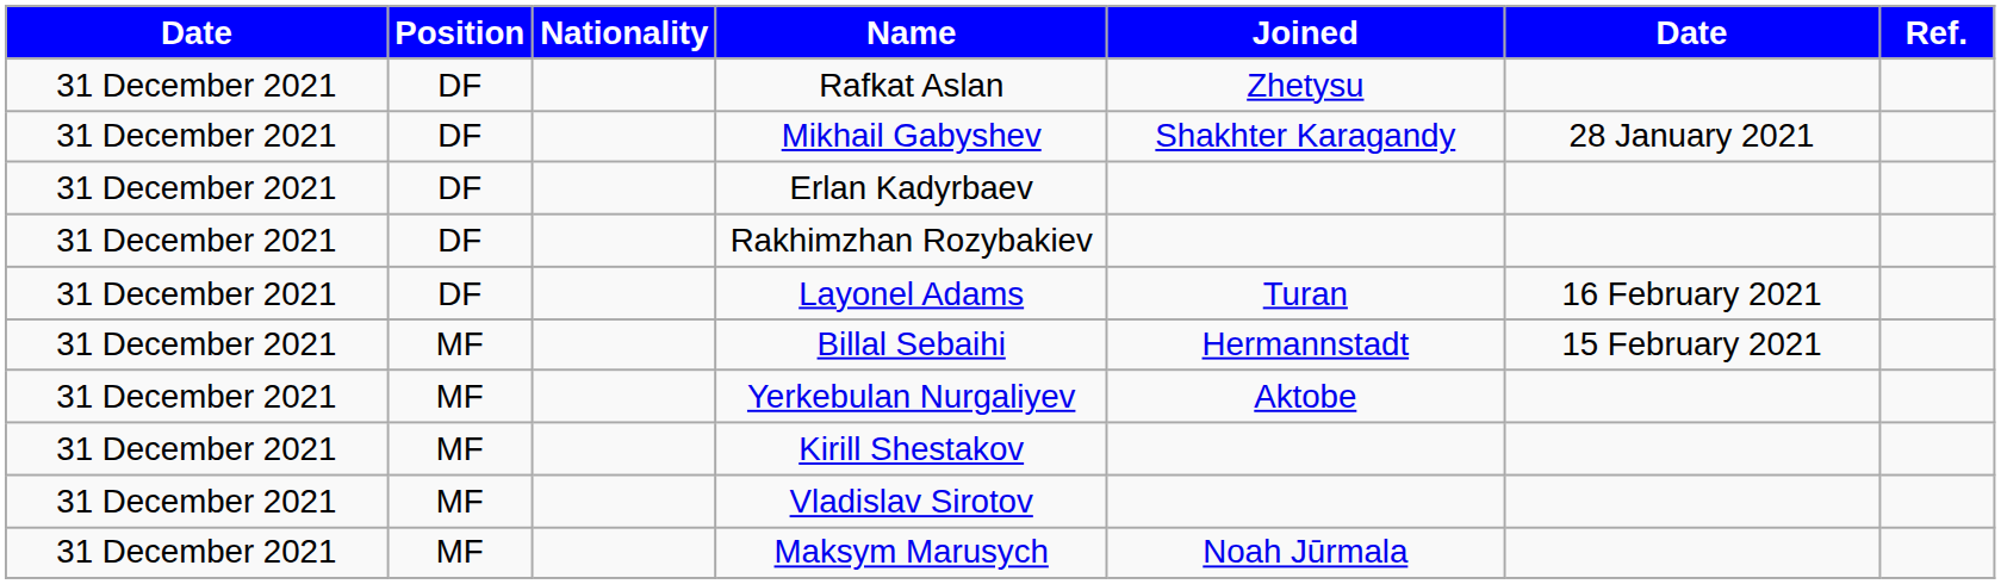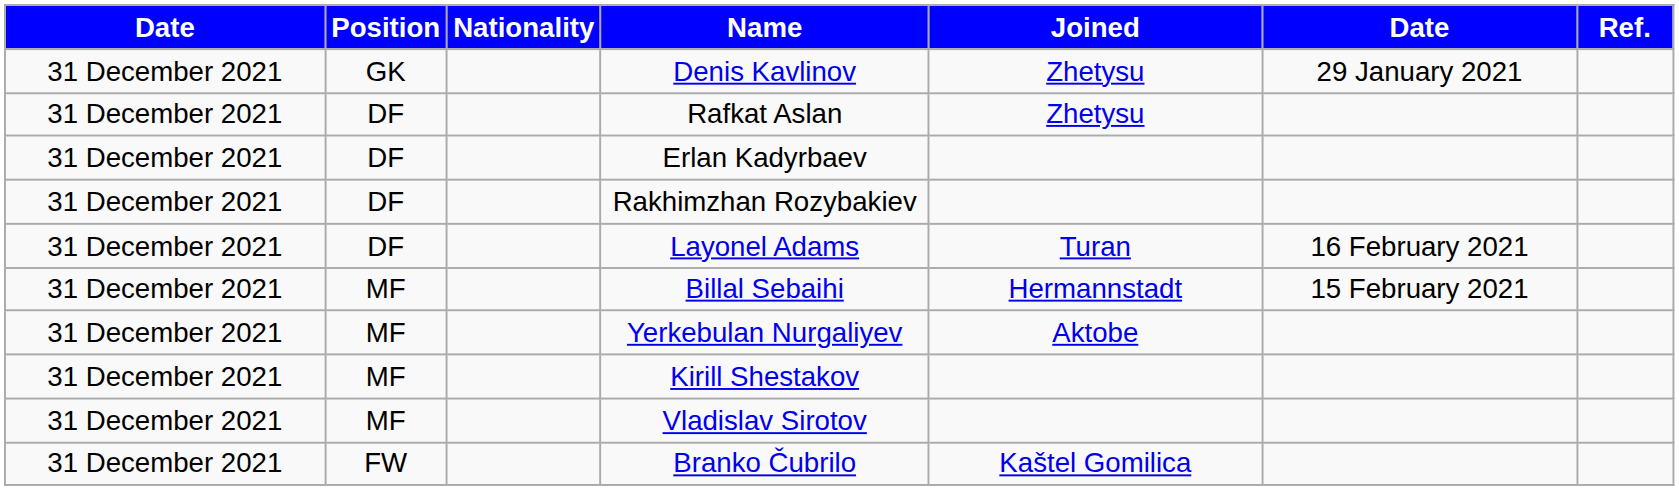 <table class="wikitable"  style="text-align:center; font-size:90%; ">
 <tr>
 <th style="background:#0000ff; color:white; width:200px;">Date</th>
 <th style="background:#0000ff; color:white; width:50px;">Position</th>
 <th style="background:#0000ff; color:white; width:50px;">Nationality</th>
 <th style="background:#0000ff; color:white; width:200px;">Name</th>
 <th style="background:#0000ff; color:white; width:200px;">Joined</th>
 <th style="background:#0000ff; color:white; width:200px;">Date</th>
 <th style="background:#0000ff; color:white; width:50px;">Ref.</th>
 </tr>
 <tr>
 <td>31 December 2021</td>
-<td>DF</td>
+<td>GK</td>
 <td></td>
-<td>Rafkat Aslan</td>
+<td><a href='#'>Denis Kavlinov</a></td>
 <td><a href='#'>Zhetysu</a></td>
-<td></td>
+<td>29 January 2021</td>
 <td></td>
 </tr>
 <tr>
 <td>31 December 2021</td>
 <td>DF</td>
 <td></td>
-<td><a href='#'>Mikhail Gabyshev</a></td>
-<td><a href='#'>Shakhter Karagandy</a></td>
-<td>28 January 2021</td>
+<td>Rafkat Aslan</td>
+<td><a href='#'>Zhetysu</a></td>
+<td></td>
 <td></td>
 </tr>
 <tr>
 <td>31 December 2021</td>
 <td>DF</td>
 <td></td>
 <td>Erlan Kadyrbaev</td>
 <td></td>
 <td></td>
 <td></td>
 </tr>
 <tr>
 <td>31 December 2021</td>
 <td>DF</td>
 <td></td>
 <td>Rakhimzhan Rozybakiev</td>
 <td></td>
 <td></td>
 <td></td>
 </tr>
 <tr>
 <td>31 December 2021</td>
 <td>DF</td>
 <td></td>
 <td><a href='#'>Layonel Adams</a></td>
 <td><a href='#'>Turan</a></td>
 <td>16 February 2021</td>
 <td></td>
 </tr>
 <tr>
 <td>31 December 2021</td>
 <td>MF</td>
 <td></td>
 <td><a href='#'>Billal Sebaihi</a></td>
 <td><a href='#'>Hermannstadt</a></td>
 <td>15 February 2021</td>
 <td></td>
 </tr>
 <tr>
 <td>31 December 2021</td>
 <td>MF</td>
 <td></td>
 <td><a href='#'>Yerkebulan Nurgaliyev</a></td>
 <td><a href='#'>Aktobe</a></td>
 <td></td>
 <td></td>
 </tr>
 <tr>
 <td>31 December 2021</td>
 <td>MF</td>
 <td></td>
 <td><a href='#'>Kirill Shestakov</a></td>
 <td></td>
 <td></td>
 <td></td>
 </tr>
 <tr>
 <td>31 December 2021</td>
 <td>MF</td>
 <td></td>
 <td><a href='#'>Vladislav Sirotov</a></td>
 <td></td>
 <td></td>
 <td></td>
 </tr>
 <tr>
 <td>31 December 2021</td>
-<td>MF</td>
+<td>FW</td>
 <td></td>
-<td><a href='#'>Maksym Marusych</a></td>
-<td><a href='#'>Noah Jūrmala</a></td>
+<td><a href='#'>Branko Čubrilo</a></td>
+<td><a href='#'>Kaštel Gomilica</a></td>
 <td></td>
 <td></td>
 </tr>
 </table>
